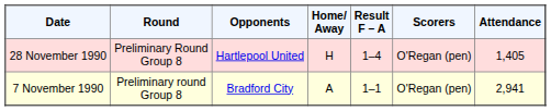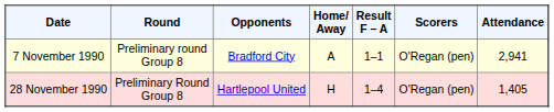 <table border="2" cellpadding="4" style="border-collapse:collapse; text-align:center; font-size:smaller;">
 <tr style="background:#f0f6ff;">
 <th><strong>Date</strong></th>
 <th><strong>Round</strong></th>
 <th><strong>Opponents</strong></th>
 <th><strong>Home/<br>Away</strong></th>
 <th><strong>Result<br>F – A</strong></th>
 <th><strong>Scorers</strong></th>
 <th><strong>Attendance</strong></th>
 </tr>
+<tr bgcolor="#ffffdd">
+<td>7 November 1990</td>
+<td>Preliminary round<br>Group 8</td>
+<td><a href='#'>Bradford City</a></td>
+<td>A</td>
+<td>1–1</td>
+<td>O'Regan (pen)</td>
+<td>2,941</td>
+</tr>
 <tr bgcolor="#ffdddd">
 <td>28 November 1990</td>
 <td>Preliminary Round<br>Group 8</td>
 <td><a href='#'>Hartlepool United</a></td>
 <td>H</td>
 <td>1–4</td>
 <td>O'Regan (pen)</td>
 <td>1,405</td>
 </tr>
-<tr bgcolor="#ffffdd">
-<td>7 November 1990</td>
-<td>Preliminary round<br>Group 8</td>
-<td><a href='#'>Bradford City</a></td>
-<td>A</td>
-<td>1–1</td>
-<td>O'Regan (pen)</td>
-<td>2,941</td>
-</tr>
 </table>
